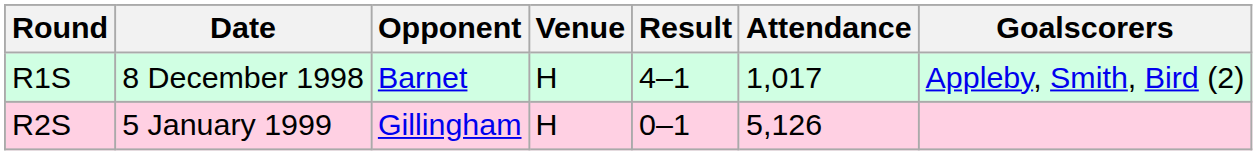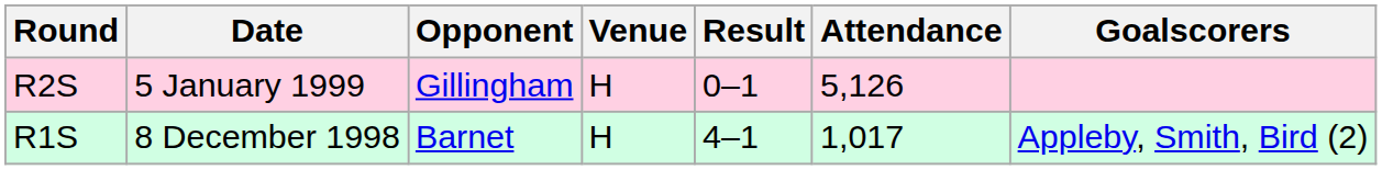 <table class="wikitable">
 <tr>
 <th>Round</th>
 <th>Date</th>
 <th>Opponent</th>
 <th>Venue</th>
 <th>Result</th>
 <th>Attendance</th>
 <th>Goalscorers</th>
 </tr>
+<tr style="background-color: #ffd0e3;">
+<td>R2S</td>
+<td>5 January 1999</td>
+<td><a href='#'>Gillingham</a></td>
+<td>H</td>
+<td>0–1</td>
+<td>5,126</td>
+<td></td>
+</tr>
 <tr style="background-color: #d0ffe3;">
 <td>R1S</td>
 <td>8 December 1998</td>
 <td><a href='#'>Barnet</a></td>
 <td>H</td>
 <td>4–1</td>
 <td>1,017</td>
 <td><a href='#'>Appleby</a>, <a href='#'>Smith</a>, <a href='#'>Bird</a> (2)</td>
 </tr>
-<tr style="background-color: #ffd0e3;">
-<td>R2S</td>
-<td>5 January 1999</td>
-<td><a href='#'>Gillingham</a></td>
-<td>H</td>
-<td>0–1</td>
-<td>5,126</td>
-<td></td>
-</tr>
 </table>
